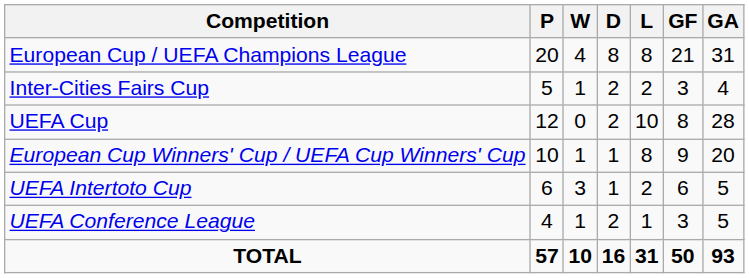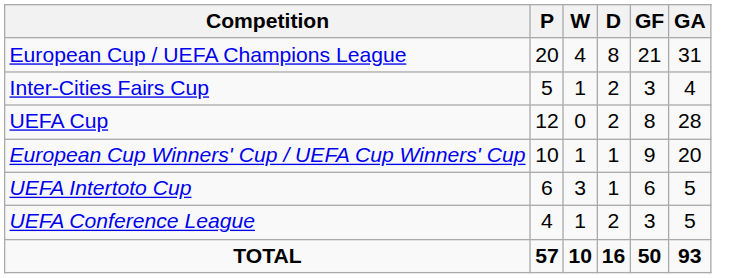 <table class="wikitable" style="text-align:center;">
 <tr>
 <th>Competition</th>
 <th>P</th>
 <th>W</th>
 <th>D</th>
-<th>L</th>
 <th>GF</th>
 <th>GA</th>
 </tr>
 <tr>
 <td align="left"><a href='#'>European Cup / UEFA Champions League</a></td>
 <td>20</td>
 <td>4</td>
-<td>8</td>
 <td>8</td>
 <td>21</td>
 <td>31</td>
 </tr>
 <tr>
 <td align="left"><a href='#'>Inter-Cities Fairs Cup</a></td>
 <td>5</td>
 <td>1</td>
 <td>2</td>
-<td>2</td>
 <td>3</td>
 <td>4</td>
 </tr>
 <tr>
 <td align="left"><a href='#'>UEFA Cup</a></td>
 <td>12</td>
 <td>0</td>
 <td>2</td>
-<td>10</td>
 <td>8</td>
 <td>28</td>
 </tr>
 <tr>
 <td align="left"><em><a href='#'>European Cup Winners' Cup / UEFA Cup Winners' Cup</a></em></td>
 <td>10</td>
 <td>1</td>
 <td>1</td>
-<td>8</td>
 <td>9</td>
 <td>20</td>
 </tr>
 <tr>
 <td align="left"><em><a href='#'>UEFA Intertoto Cup</a></em></td>
 <td>6</td>
 <td>3</td>
 <td>1</td>
-<td>2</td>
 <td>6</td>
 <td>5</td>
 </tr>
 <tr>
 <td align="left"><em><a href='#'>UEFA Conference League</a></em></td>
 <td>4</td>
 <td>1</td>
 <td>2</td>
-<td>1</td>
 <td>3</td>
 <td>5</td>
 </tr>
 <tr>
 <td><strong>TOTAL</strong></td>
 <td><strong>57</strong></td>
 <td><strong>10</strong></td>
 <td><strong>16</strong></td>
-<td><strong>31</strong></td>
 <td><strong>50</strong></td>
 <td><strong>93</strong></td>
 </tr>
 </table>
